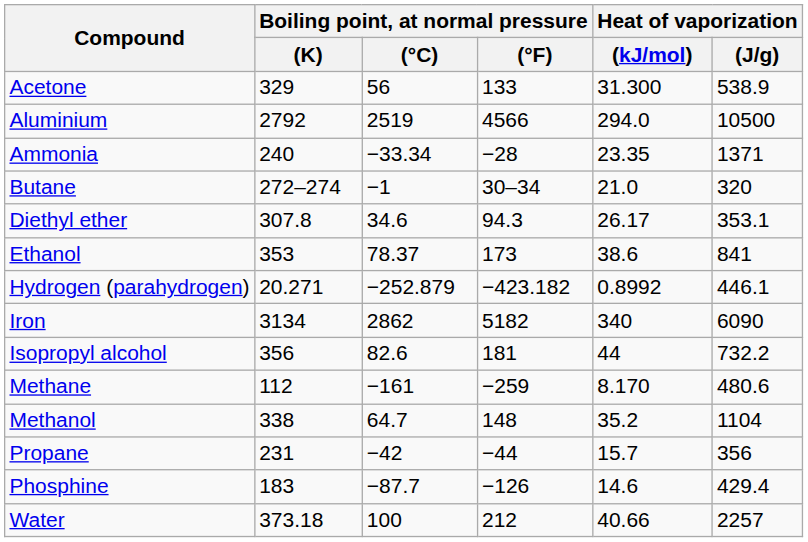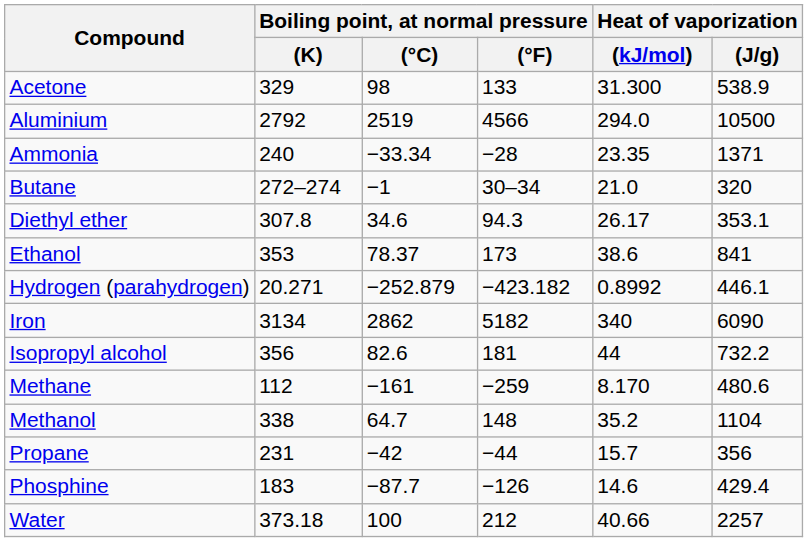 <table class="wikitable sortable">
 <tr>
 <th rowspan=2>Compound</th>
 <th colspan=3>Boiling point, at normal pressure</th>
 <th colspan=2>Heat of vaporization</th>
 </tr>
 <tr>
 <th>(K)</th>
 <th>(°C)</th>
 <th>(°F)</th>
 <th>(<a href='#'>kJ/mol</a>)</th>
 <th>(J/g)</th>
 </tr>
 <tr>
 <td><a href='#'>Acetone</a></td>
 <td>329</td>
-<td>56</td>
+<td>98</td>
 <td>133</td>
 <td>31.300</td>
 <td>538.9</td>
 </tr>
 <tr>
 <td><a href='#'>Aluminium</a></td>
 <td>2792</td>
 <td>2519</td>
 <td>4566</td>
 <td>294.0</td>
 <td>10500</td>
 </tr>
 <tr>
 <td><a href='#'>Ammonia</a></td>
 <td>240</td>
 <td>−33.34</td>
 <td>−28</td>
 <td>23.35</td>
 <td>1371</td>
 </tr>
 <tr>
 <td><a href='#'>Butane</a></td>
 <td>272–274</td>
 <td>−1</td>
 <td>30–34</td>
 <td>21.0</td>
 <td>320</td>
 </tr>
 <tr>
 <td><a href='#'>Diethyl ether</a></td>
 <td>307.8</td>
 <td>34.6</td>
 <td>94.3</td>
 <td>26.17</td>
 <td>353.1</td>
 </tr>
 <tr>
 <td><a href='#'>Ethanol</a></td>
 <td>353</td>
 <td>78.37</td>
 <td>173</td>
 <td>38.6</td>
 <td>841</td>
 </tr>
 <tr>
 <td><a href='#'>Hydrogen</a> (<a href='#'>parahydrogen</a>)</td>
 <td>20.271</td>
 <td>−252.879</td>
 <td>−423.182</td>
 <td>0.8992</td>
 <td>446.1</td>
 </tr>
 <tr>
 <td><a href='#'>Iron</a></td>
 <td>3134</td>
 <td>2862</td>
 <td>5182</td>
 <td>340</td>
 <td>6090</td>
 </tr>
 <tr>
 <td><a href='#'>Isopropyl alcohol</a></td>
 <td>356</td>
 <td>82.6</td>
 <td>181</td>
 <td>44</td>
 <td>732.2</td>
 </tr>
 <tr>
 <td><a href='#'>Methane</a></td>
 <td>112</td>
 <td>−161</td>
 <td>−259</td>
 <td>8.170</td>
 <td>480.6</td>
 </tr>
 <tr>
 <td><a href='#'>Methanol</a></td>
 <td>338</td>
 <td>64.7</td>
 <td>148</td>
 <td>35.2</td>
 <td>1104</td>
 </tr>
 <tr>
 <td><a href='#'>Propane</a></td>
 <td>231</td>
 <td>−42</td>
 <td>−44</td>
 <td>15.7</td>
 <td>356</td>
 </tr>
 <tr>
 <td><a href='#'>Phosphine</a></td>
 <td>183</td>
 <td>−87.7</td>
 <td>−126</td>
 <td>14.6</td>
 <td>429.4</td>
 </tr>
 <tr>
 <td><a href='#'>Water</a></td>
 <td>373.18</td>
 <td>100</td>
 <td>212</td>
 <td>40.66</td>
 <td>2257</td>
 </tr>
 </table>
